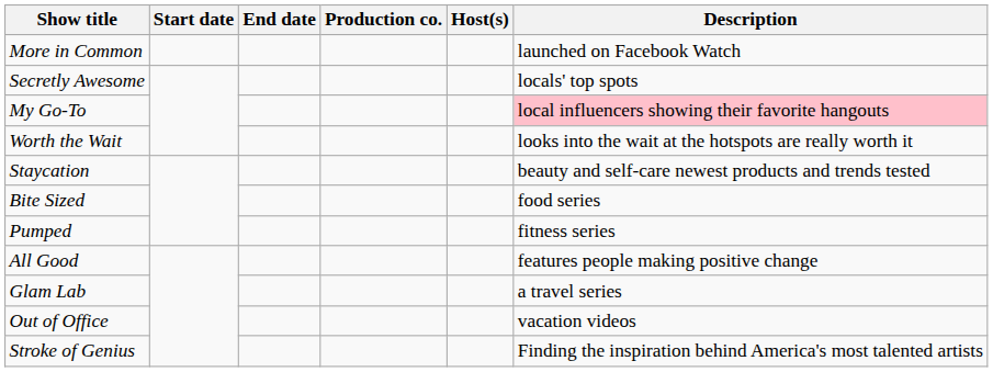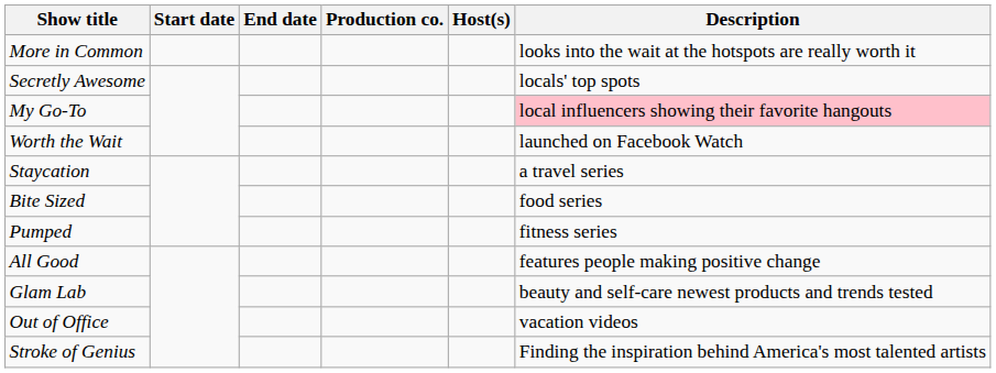 <table class="wikitable sortable">
 <tr>
 <th>Show title</th>
 <th>Start date</th>
 <th>End date</th>
 <th>Production co.</th>
 <th>Host(s)</th>
 <th>Description</th>
 </tr>
 <tr>
 <td><em>More in Common</em></td>
 <td></td>
 <td></td>
 <td></td>
 <td></td>
-<td>launched on Facebook Watch</td>
+<td>looks into the wait at the hotspots are really worth it</td>
 </tr>
 <tr>
 <td><em>Secretly Awesome</em></td>
 <td rowspan=3></td>
 <td></td>
 <td></td>
 <td></td>
 <td>locals' top spots</td>
 </tr>
 <tr>
 <td><em>My Go-To</em></td>
 <td></td>
 <td></td>
 <td></td>
 <td style="background: pink;">local influencers showing their favorite hangouts</td>
 </tr>
 <tr>
 <td><em>Worth the Wait</em></td>
 <td></td>
 <td></td>
 <td></td>
-<td>looks into the wait at the hotspots are really worth it</td>
+<td>launched on Facebook Watch</td>
 </tr>
 <tr>
 <td><em>Staycation</em></td>
 <td rowspan=3></td>
 <td></td>
 <td></td>
 <td></td>
-<td>beauty and self-care newest products and trends tested</td>
+<td>a travel series</td>
 </tr>
 <tr>
 <td><em>Bite Sized</em></td>
 <td></td>
 <td></td>
 <td></td>
 <td>food series</td>
 </tr>
 <tr>
 <td><em>Pumped</em></td>
 <td></td>
 <td></td>
 <td></td>
 <td>fitness series</td>
 </tr>
 <tr>
 <td><em>All Good</em></td>
 <td rowspan=4></td>
 <td></td>
 <td></td>
 <td></td>
 <td>features people making positive change</td>
 </tr>
 <tr>
 <td><em>Glam Lab</em></td>
 <td></td>
 <td></td>
 <td></td>
-<td>a travel series</td>
+<td>beauty and self-care newest products and trends tested</td>
 </tr>
 <tr>
 <td><em>Out of Office</em></td>
 <td></td>
 <td></td>
 <td></td>
 <td>vacation videos</td>
 </tr>
 <tr>
 <td><em>Stroke of Genius</em></td>
 <td></td>
 <td></td>
 <td></td>
 <td>Finding the inspiration behind America's most talented artists</td>
 </tr>
 </table>
